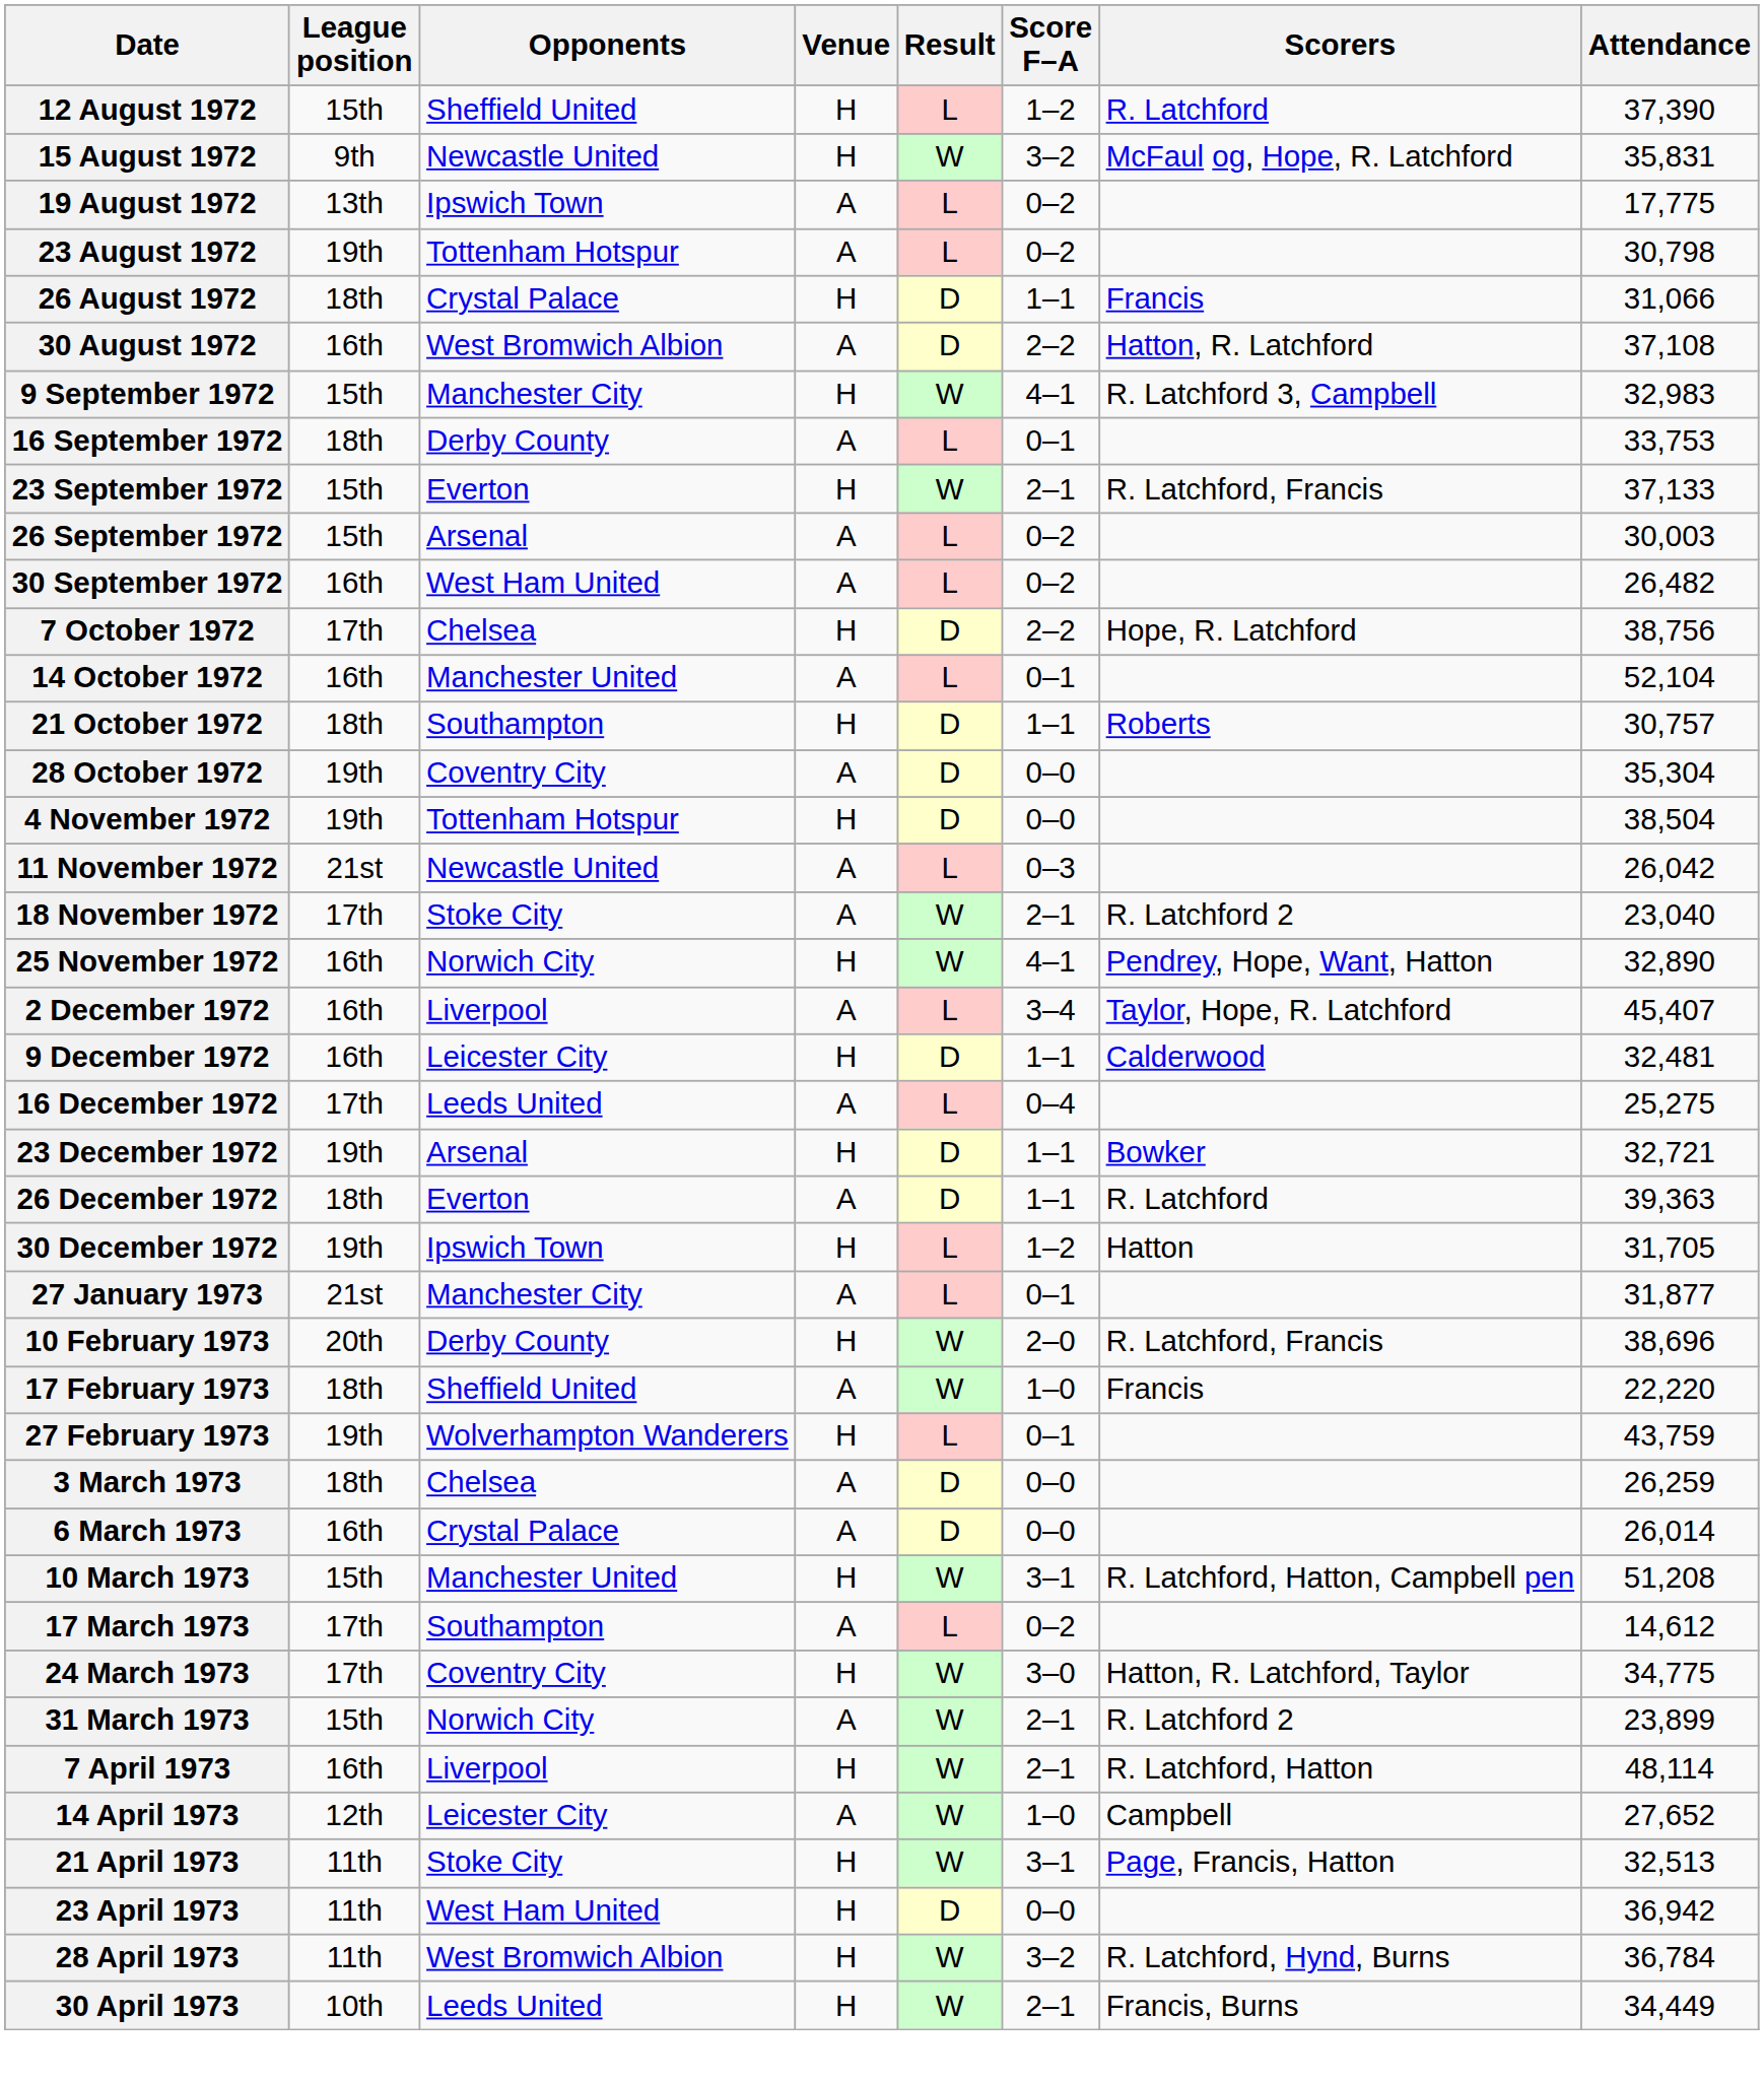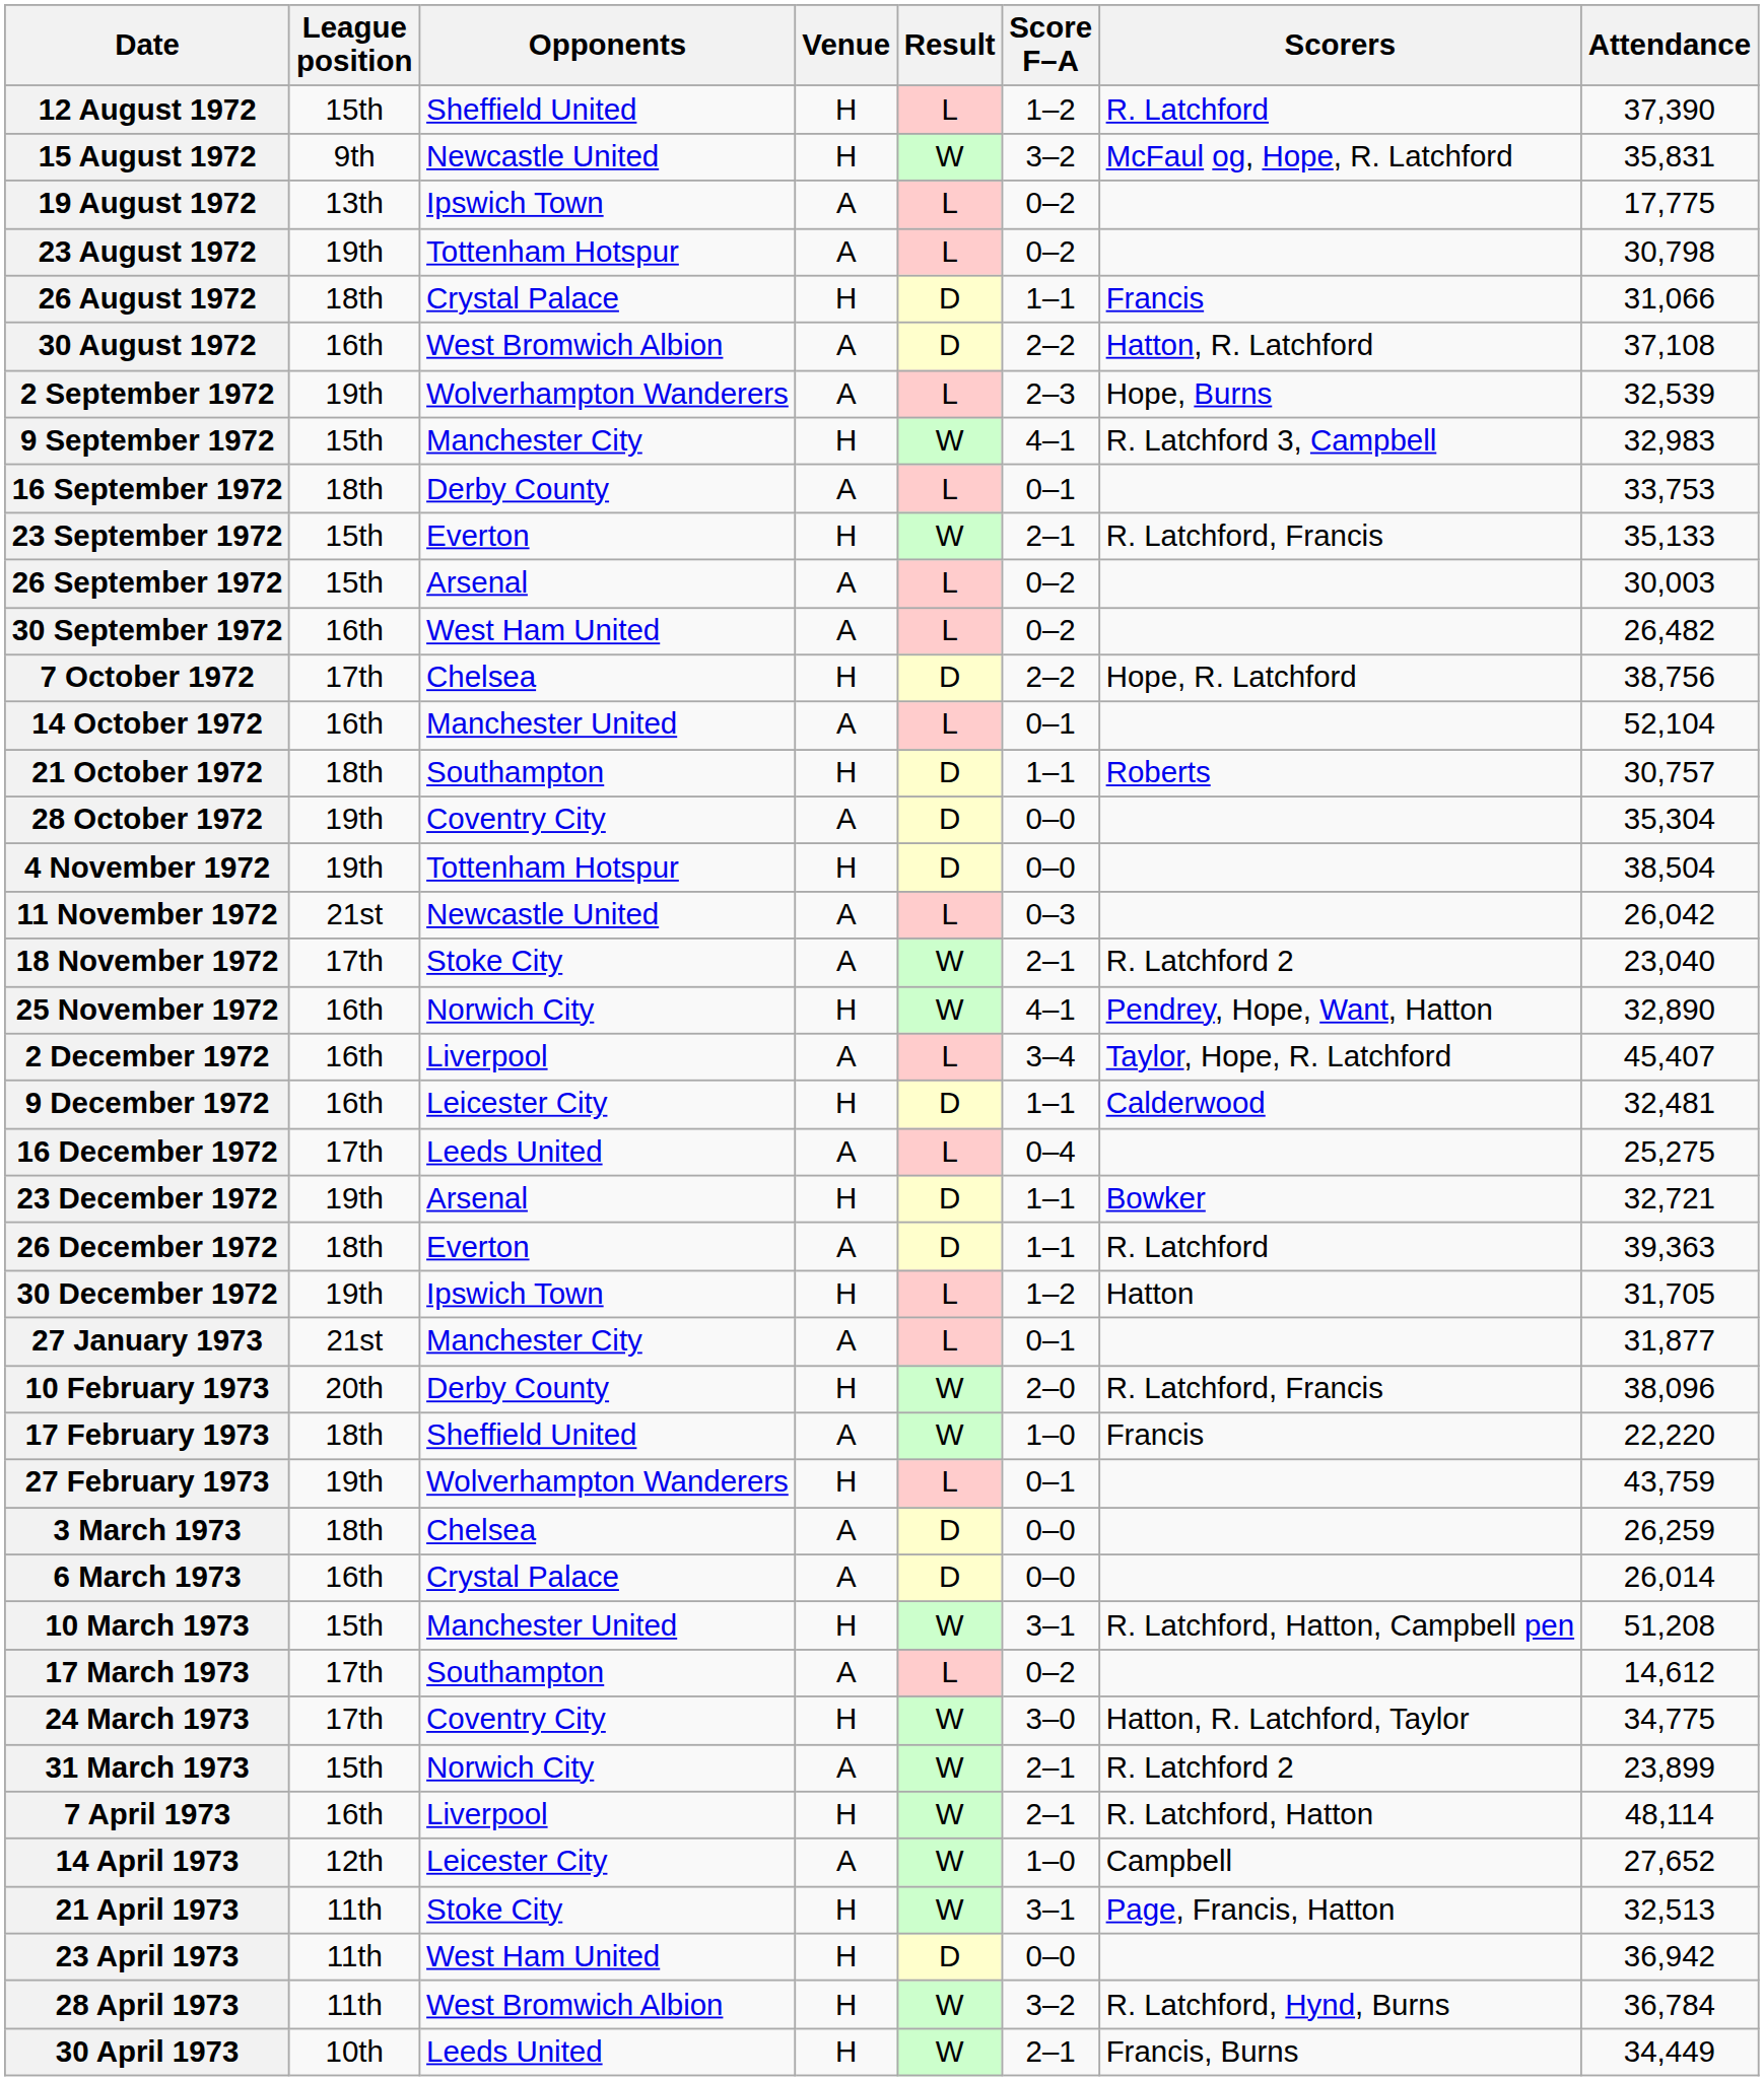 <table class="wikitable plainrowheaders" style="text-align:center">
 <tr>
 <th scope="col">Date</th>
 <th scope="col">League<br>position</th>
 <th scope="col">Opponents</th>
 <th scope="col">Venue</th>
 <th scope="col">Result</th>
 <th scope="col">Score<br>F–A</th>
 <th scope="col">Scorers</th>
 <th scope="col">Attendance</th>
 </tr>
 <tr>
 <th scope="row">12 August 1972</th>
 <td>15th</td>
 <td align="left"><a href='#'>Sheffield United</a></td>
 <td>H</td>
 <td style=background:#fcc>L</td>
 <td>1–2</td>
 <td align="left"><a href='#'>R. Latchford</a></td>
 <td>37,390</td>
 </tr>
 <tr>
 <th scope="row">15 August 1972</th>
 <td>9th</td>
 <td align="left"><a href='#'>Newcastle United</a></td>
 <td>H</td>
 <td style=background:#cfc>W</td>
 <td>3–2</td>
 <td align="left"><a href='#'>McFaul</a> <a href='#'>og</a>, <a href='#'>Hope</a>, R. Latchford</td>
 <td>35,831</td>
 </tr>
 <tr>
 <th scope="row">19 August 1972</th>
 <td>13th</td>
 <td align="left"><a href='#'>Ipswich Town</a></td>
 <td>A</td>
 <td style=background:#fcc>L</td>
 <td>0–2</td>
 <td></td>
 <td>17,775</td>
 </tr>
 <tr>
 <th scope="row">23 August 1972</th>
 <td>19th</td>
 <td align="left"><a href='#'>Tottenham Hotspur</a></td>
 <td>A</td>
 <td style=background:#fcc>L</td>
 <td>0–2</td>
 <td></td>
 <td>30,798</td>
 </tr>
 <tr>
 <th scope="row">26 August 1972</th>
 <td>18th</td>
 <td align="left"><a href='#'>Crystal Palace</a></td>
 <td>H</td>
 <td style=background:#ffc>D</td>
 <td>1–1</td>
 <td align="left"><a href='#'>Francis</a></td>
 <td>31,066</td>
 </tr>
 <tr>
 <th scope="row">30 August 1972</th>
 <td>16th</td>
 <td align="left"><a href='#'>West Bromwich Albion</a></td>
 <td>A</td>
 <td style=background:#ffc>D</td>
 <td>2–2</td>
 <td align="left"><a href='#'>Hatton</a>, R. Latchford</td>
 <td>37,108</td>
 </tr>
 <tr>
+<th scope="row">2 September 1972</th>
+<td>19th</td>
+<td align="left"><a href='#'>Wolverhampton Wanderers</a></td>
+<td>A</td>
+<td style=background:#fcc>L</td>
+<td>2–3</td>
+<td align="left">Hope, <a href='#'>Burns</a></td>
+<td>32,539</td>
+</tr>
+<tr>
 <th scope="row">9 September 1972</th>
 <td>15th</td>
 <td align="left"><a href='#'>Manchester City</a></td>
 <td>H</td>
 <td style=background:#cfc>W</td>
 <td>4–1</td>
 <td align="left">R. Latchford 3, <a href='#'>Campbell</a></td>
 <td>32,983</td>
 </tr>
 <tr>
 <th scope="row">16 September 1972</th>
 <td>18th</td>
 <td align="left"><a href='#'>Derby County</a></td>
 <td>A</td>
 <td style=background:#fcc>L</td>
 <td>0–1</td>
 <td></td>
 <td>33,753</td>
 </tr>
 <tr>
 <th scope="row">23 September 1972</th>
 <td>15th</td>
 <td align="left"><a href='#'>Everton</a></td>
 <td>H</td>
 <td style=background:#cfc>W</td>
 <td>2–1</td>
 <td align="left">R. Latchford, Francis</td>
-<td>37,133</td>
+<td>35,133</td>
 </tr>
 <tr>
 <th scope="row">26 September 1972</th>
 <td>15th</td>
 <td align="left"><a href='#'>Arsenal</a></td>
 <td>A</td>
 <td style=background:#fcc>L</td>
 <td>0–2</td>
 <td></td>
 <td>30,003</td>
 </tr>
 <tr>
 <th scope="row">30 September 1972</th>
 <td>16th</td>
 <td align="left"><a href='#'>West Ham United</a></td>
 <td>A</td>
 <td style=background:#fcc>L</td>
 <td>0–2</td>
 <td></td>
 <td>26,482</td>
 </tr>
 <tr>
 <th scope="row">7 October 1972</th>
 <td>17th</td>
 <td align="left"><a href='#'>Chelsea</a></td>
 <td>H</td>
 <td style=background:#ffc>D</td>
 <td>2–2</td>
 <td align="left">Hope, R. Latchford</td>
 <td>38,756</td>
 </tr>
 <tr>
 <th scope="row">14 October 1972</th>
 <td>16th</td>
 <td align="left"><a href='#'>Manchester United</a></td>
 <td>A</td>
 <td style=background:#fcc>L</td>
 <td>0–1</td>
 <td></td>
 <td>52,104</td>
 </tr>
 <tr>
 <th scope="row">21 October 1972</th>
 <td>18th</td>
 <td align="left"><a href='#'>Southampton</a></td>
 <td>H</td>
 <td style=background:#ffc>D</td>
 <td>1–1</td>
 <td align="left"><a href='#'>Roberts</a></td>
 <td>30,757</td>
 </tr>
 <tr>
 <th scope="row">28 October 1972</th>
 <td>19th</td>
 <td align="left"><a href='#'>Coventry City</a></td>
 <td>A</td>
 <td style=background:#ffc>D</td>
 <td>0–0</td>
 <td></td>
 <td>35,304</td>
 </tr>
 <tr>
 <th scope="row">4 November 1972</th>
 <td>19th</td>
 <td align="left"><a href='#'>Tottenham Hotspur</a></td>
 <td>H</td>
 <td style=background:#ffc>D</td>
 <td>0–0</td>
 <td></td>
 <td>38,504</td>
 </tr>
 <tr>
 <th scope="row">11 November 1972</th>
 <td>21st</td>
 <td align="left"><a href='#'>Newcastle United</a></td>
 <td>A</td>
 <td style=background:#fcc>L</td>
 <td>0–3</td>
 <td></td>
 <td>26,042</td>
 </tr>
 <tr>
 <th scope="row">18 November 1972</th>
 <td>17th</td>
 <td align="left"><a href='#'>Stoke City</a></td>
 <td>A</td>
 <td style=background:#cfc>W</td>
 <td>2–1</td>
 <td align="left">R. Latchford 2</td>
 <td>23,040</td>
 </tr>
 <tr>
 <th scope="row">25 November 1972</th>
 <td>16th</td>
 <td align="left"><a href='#'>Norwich City</a></td>
 <td>H</td>
 <td style=background:#cfc>W</td>
 <td>4–1</td>
 <td align="left"><a href='#'>Pendrey</a>, Hope, <a href='#'>Want</a>, Hatton</td>
 <td>32,890</td>
 </tr>
 <tr>
 <th scope="row">2 December 1972</th>
 <td>16th</td>
 <td align="left"><a href='#'>Liverpool</a></td>
 <td>A</td>
 <td style=background:#fcc>L</td>
 <td>3–4</td>
 <td align="left"><a href='#'>Taylor</a>, Hope, R. Latchford</td>
 <td>45,407</td>
 </tr>
 <tr>
 <th scope="row">9 December 1972</th>
 <td>16th</td>
 <td align="left"><a href='#'>Leicester City</a></td>
 <td>H</td>
 <td style=background:#ffc>D</td>
 <td>1–1</td>
 <td align="left"><a href='#'>Calderwood</a></td>
 <td>32,481</td>
 </tr>
 <tr>
 <th scope="row">16 December 1972</th>
 <td>17th</td>
 <td align="left"><a href='#'>Leeds United</a></td>
 <td>A</td>
 <td style=background:#fcc>L</td>
 <td>0–4</td>
 <td></td>
 <td>25,275</td>
 </tr>
 <tr>
 <th scope="row">23 December 1972</th>
 <td>19th</td>
 <td align="left"><a href='#'>Arsenal</a></td>
 <td>H</td>
 <td style=background:#ffc>D</td>
 <td>1–1</td>
 <td align="left"><a href='#'>Bowker</a></td>
 <td>32,721</td>
 </tr>
 <tr>
 <th scope="row">26 December 1972</th>
 <td>18th</td>
 <td align="left"><a href='#'>Everton</a></td>
 <td>A</td>
 <td style=background:#ffc>D</td>
 <td>1–1</td>
 <td align="left">R. Latchford</td>
 <td>39,363</td>
 </tr>
 <tr>
 <th scope="row">30 December 1972</th>
 <td>19th</td>
 <td align="left"><a href='#'>Ipswich Town</a></td>
 <td>H</td>
 <td style=background:#fcc>L</td>
 <td>1–2</td>
 <td align="left">Hatton</td>
 <td>31,705</td>
 </tr>
 <tr>
 <th scope="row">27 January 1973</th>
 <td>21st</td>
 <td align="left"><a href='#'>Manchester City</a></td>
 <td>A</td>
 <td style=background:#fcc>L</td>
 <td>0–1</td>
 <td></td>
 <td>31,877</td>
 </tr>
 <tr>
 <th scope="row">10 February 1973</th>
 <td>20th</td>
 <td align="left"><a href='#'>Derby County</a></td>
 <td>H</td>
 <td style=background:#cfc>W</td>
 <td>2–0</td>
 <td align="left">R. Latchford, Francis</td>
-<td>38,696</td>
+<td>38,096</td>
 </tr>
 <tr>
 <th scope="row">17 February 1973</th>
 <td>18th</td>
 <td align="left"><a href='#'>Sheffield United</a></td>
 <td>A</td>
 <td style=background:#cfc>W</td>
 <td>1–0</td>
 <td align="left">Francis</td>
 <td>22,220</td>
 </tr>
 <tr>
 <th scope="row">27 February 1973</th>
 <td>19th</td>
 <td align="left"><a href='#'>Wolverhampton Wanderers</a></td>
 <td>H</td>
 <td style=background:#fcc>L</td>
 <td>0–1</td>
 <td></td>
 <td>43,759</td>
 </tr>
 <tr>
 <th scope="row">3 March 1973</th>
 <td>18th</td>
 <td align="left"><a href='#'>Chelsea</a></td>
 <td>A</td>
 <td style=background:#ffc>D</td>
 <td>0–0</td>
 <td></td>
 <td>26,259</td>
 </tr>
 <tr>
 <th scope="row">6 March 1973</th>
 <td>16th</td>
 <td align="left"><a href='#'>Crystal Palace</a></td>
 <td>A</td>
 <td style=background:#ffc>D</td>
 <td>0–0</td>
 <td></td>
 <td>26,014</td>
 </tr>
 <tr>
 <th scope="row">10 March 1973</th>
 <td>15th</td>
 <td align="left"><a href='#'>Manchester United</a></td>
 <td>H</td>
 <td style=background:#cfc>W</td>
 <td>3–1</td>
 <td align="left">R. Latchford, Hatton, Campbell <a href='#'>pen</a></td>
 <td>51,208</td>
 </tr>
 <tr>
 <th scope="row">17 March 1973</th>
 <td>17th</td>
 <td align="left"><a href='#'>Southampton</a></td>
 <td>A</td>
 <td style=background:#fcc>L</td>
 <td>0–2</td>
 <td></td>
 <td>14,612</td>
 </tr>
 <tr>
 <th scope="row">24 March 1973</th>
 <td>17th</td>
 <td align="left"><a href='#'>Coventry City</a></td>
 <td>H</td>
 <td style=background:#cfc>W</td>
 <td>3–0</td>
 <td align="left">Hatton, R. Latchford, Taylor</td>
 <td>34,775</td>
 </tr>
 <tr>
 <th scope="row">31 March 1973</th>
 <td>15th</td>
 <td align="left"><a href='#'>Norwich City</a></td>
 <td>A</td>
 <td style=background:#cfc>W</td>
 <td>2–1</td>
 <td align="left">R. Latchford 2</td>
 <td>23,899</td>
 </tr>
 <tr>
 <th scope="row">7 April 1973</th>
 <td>16th</td>
 <td align="left"><a href='#'>Liverpool</a></td>
 <td>H</td>
 <td style=background:#cfc>W</td>
 <td>2–1</td>
 <td align="left">R. Latchford, Hatton</td>
 <td>48,114</td>
 </tr>
 <tr>
 <th scope="row">14 April 1973</th>
 <td>12th</td>
 <td align="left"><a href='#'>Leicester City</a></td>
 <td>A</td>
 <td style=background:#cfc>W</td>
 <td>1–0</td>
 <td align="left">Campbell</td>
 <td>27,652</td>
 </tr>
 <tr>
 <th scope="row">21 April 1973</th>
 <td>11th</td>
 <td align="left"><a href='#'>Stoke City</a></td>
 <td>H</td>
 <td style=background:#cfc>W</td>
 <td>3–1</td>
 <td align="left"><a href='#'>Page</a>, Francis, Hatton</td>
 <td>32,513</td>
 </tr>
 <tr>
 <th scope="row">23 April 1973</th>
 <td>11th</td>
 <td align="left"><a href='#'>West Ham United</a></td>
 <td>H</td>
 <td style=background:#ffc>D</td>
 <td>0–0</td>
 <td></td>
 <td>36,942</td>
 </tr>
 <tr>
 <th scope="row">28 April 1973</th>
 <td>11th</td>
 <td align="left"><a href='#'>West Bromwich Albion</a></td>
 <td>H</td>
 <td style=background:#cfc>W</td>
 <td>3–2</td>
 <td align="left">R. Latchford, <a href='#'>Hynd</a>, Burns</td>
 <td>36,784</td>
 </tr>
 <tr>
 <th scope="row">30 April 1973</th>
 <td>10th</td>
 <td align="left"><a href='#'>Leeds United</a></td>
 <td>H</td>
 <td style=background:#cfc>W</td>
 <td>2–1</td>
 <td align="left">Francis, Burns</td>
 <td>34,449</td>
 </tr>
 </table>
